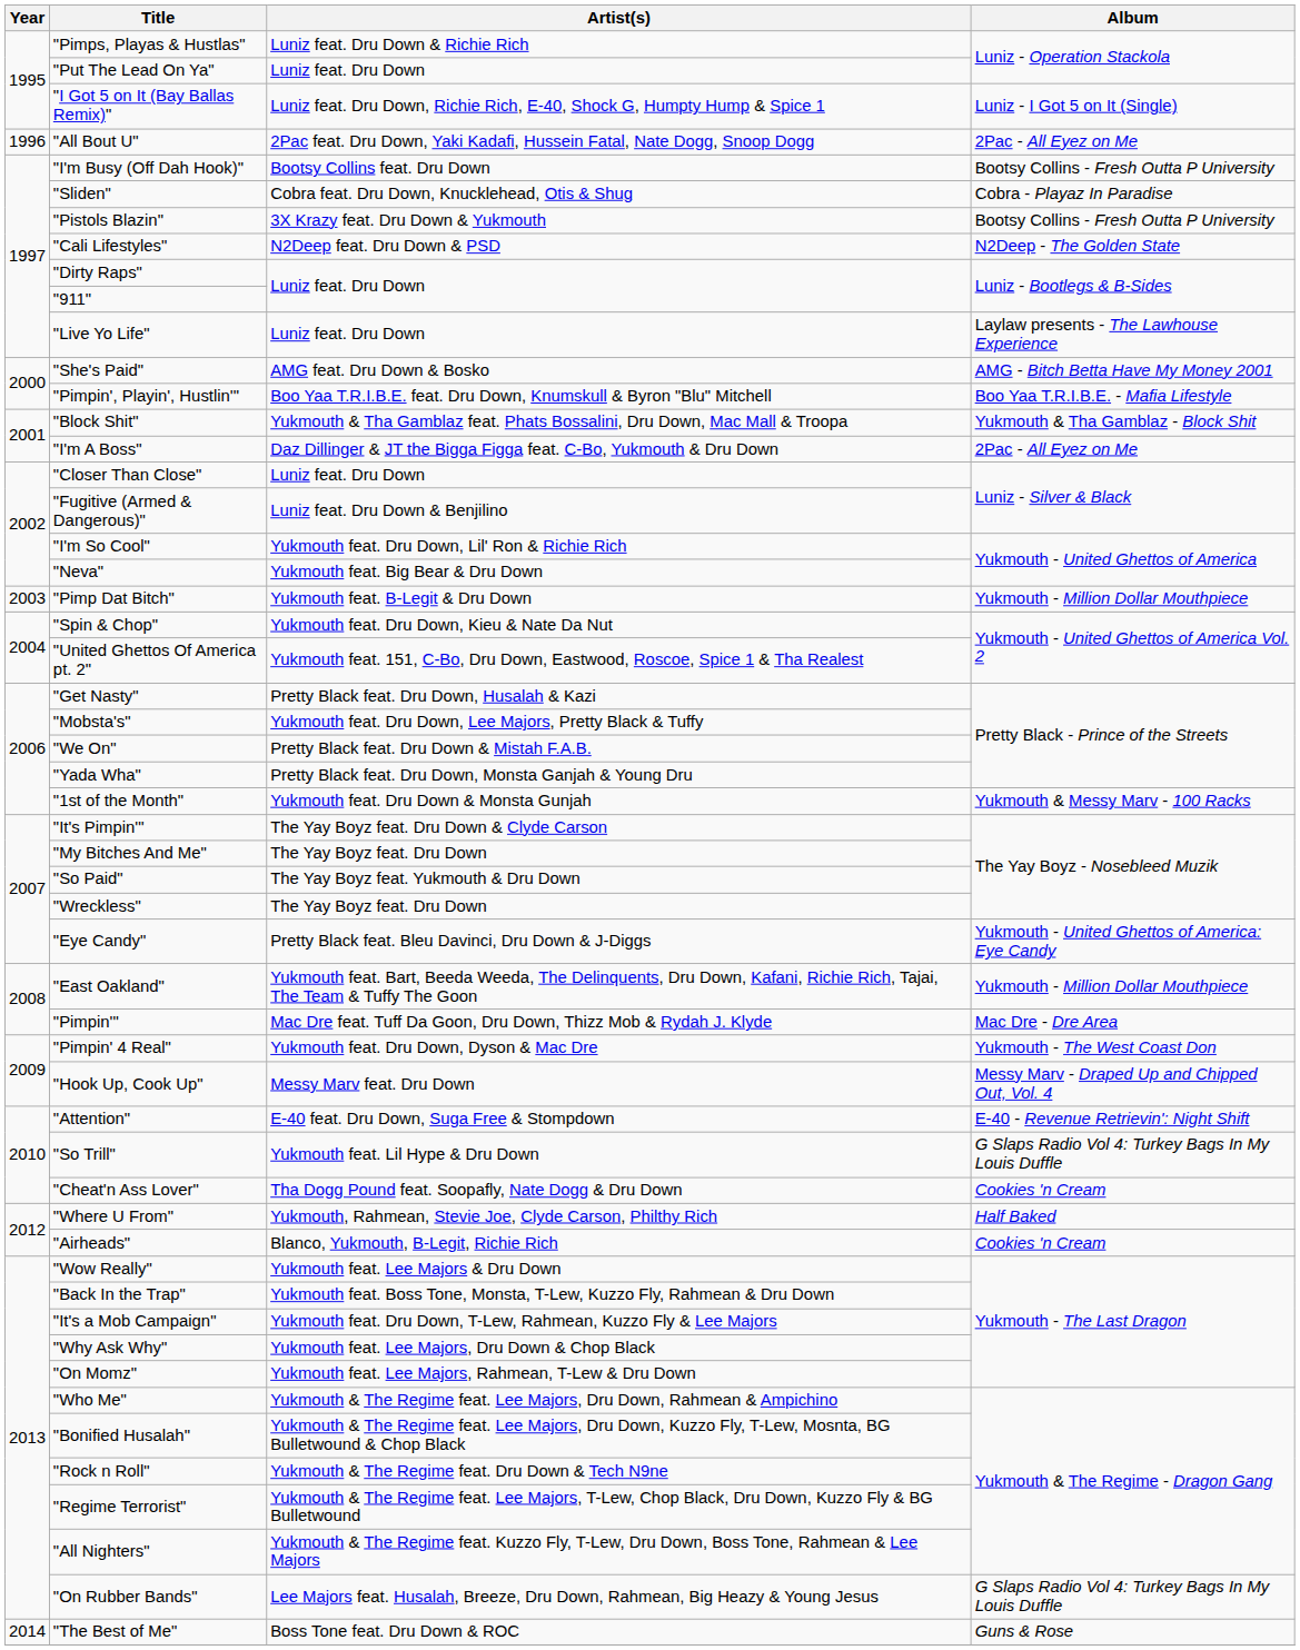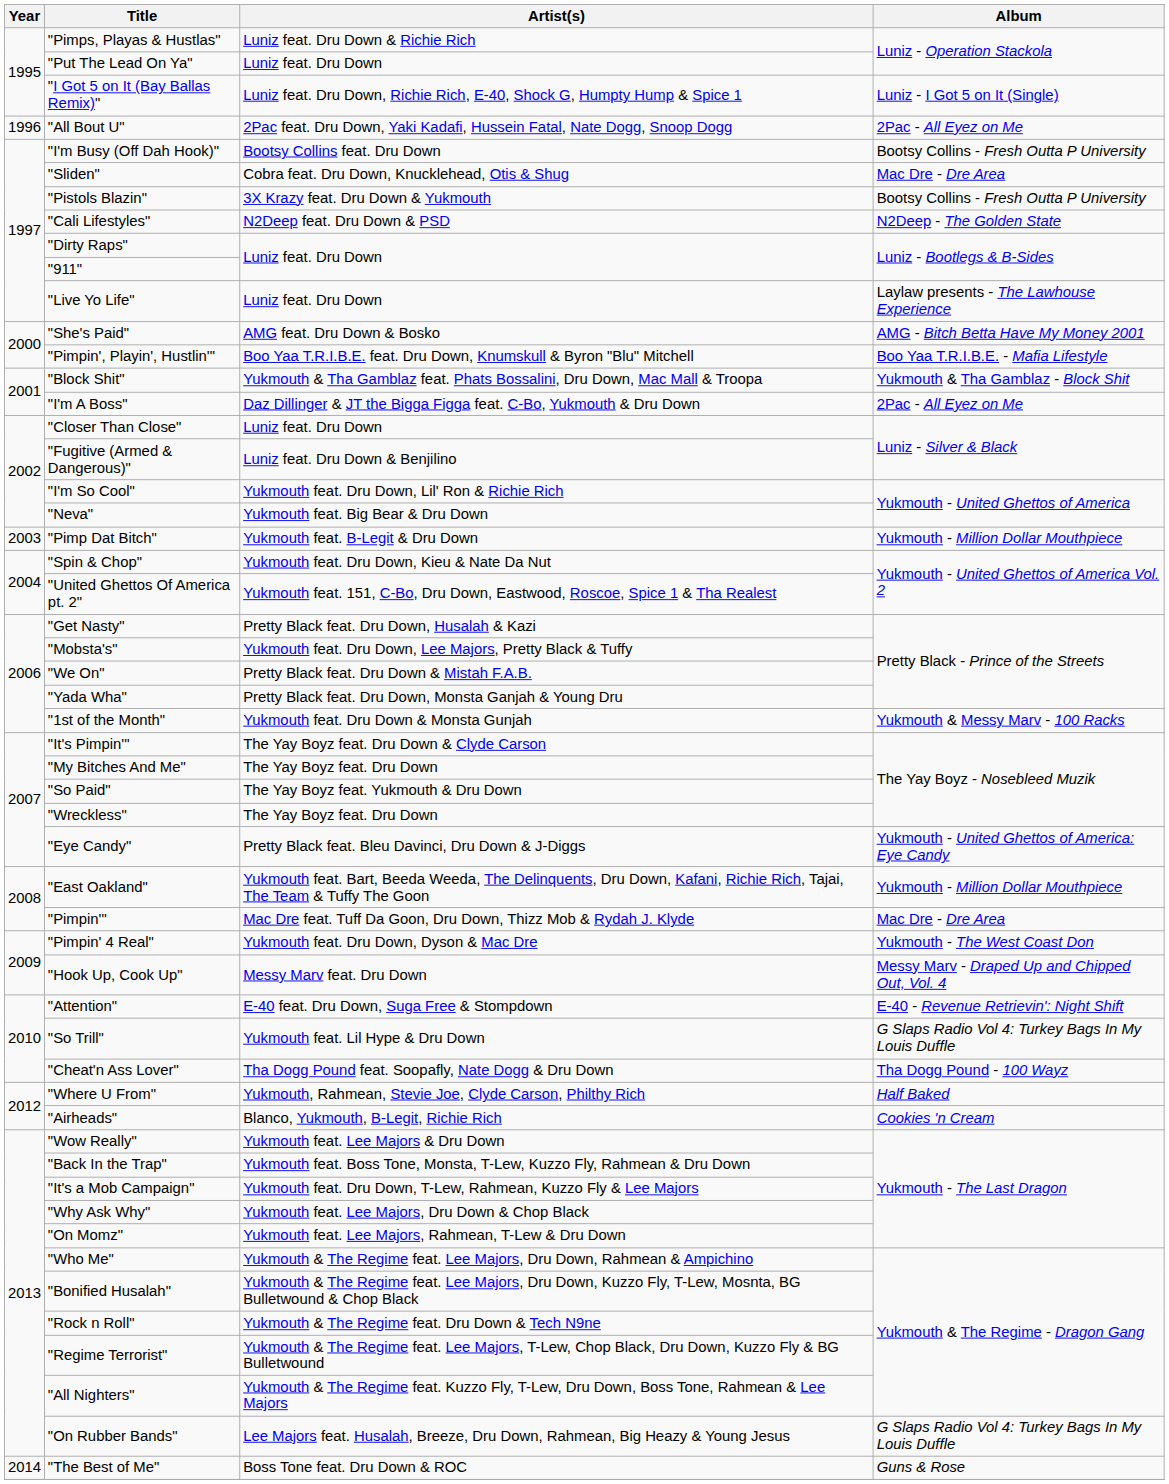 <table class="wikitable">
 <tr>
 <th>Year</th>
 <th>Title</th>
 <th>Artist(s)</th>
 <th>Album</th>
 </tr>
 <tr>
 <td rowspan="3">1995</td>
 <td>"Pimps, Playas & Hustlas"</td>
 <td><a href='#'>Luniz</a> feat. Dru Down & <a href='#'>Richie Rich</a></td>
 <td rowspan="2"><a href='#'>Luniz</a> - <em><a href='#'>Operation Stackola</a></em></td>
 </tr>
 <tr>
 <td>"Put The Lead On Ya"</td>
 <td><a href='#'>Luniz</a> feat. Dru Down</td>
 </tr>
 <tr>
 <td>"<a href='#'>I Got 5 on It (Bay Ballas Remix)</a>"</td>
 <td><a href='#'>Luniz</a> feat. Dru Down, <a href='#'>Richie Rich</a>, <a href='#'>E-40</a>, <a href='#'>Shock G</a>, <a href='#'>Humpty Hump</a> & <a href='#'>Spice 1</a></td>
 <td><a href='#'>Luniz</a> - <a href='#'>I Got 5 on It (Single)</a></td>
 </tr>
 <tr>
 <td>1996</td>
 <td>"All Bout U"</td>
 <td><a href='#'>2Pac</a> feat. Dru Down, <a href='#'>Yaki Kadafi</a>, <a href='#'>Hussein Fatal</a>, <a href='#'>Nate Dogg</a>, <a href='#'>Snoop Dogg</a></td>
 <td><a href='#'>2Pac</a> - <em><a href='#'>All Eyez on Me</a></em></td>
 </tr>
 <tr>
 <td rowspan="7">1997</td>
 <td>"I'm Busy (Off Dah Hook)"</td>
 <td><a href='#'>Bootsy Collins</a> feat. Dru Down</td>
 <td>Bootsy Collins - <em>Fresh Outta P University</em></td>
 </tr>
 <tr>
 <td>"Sliden"</td>
 <td>Cobra feat. Dru Down, Knucklehead, <a href='#'>Otis & Shug</a></td>
-<td>Cobra - <em>Playaz In Paradise</em></td>
+<td><a href='#'>Mac Dre</a> - <em><a href='#'>Dre Area</a></em></td>
 </tr>
 <tr>
 <td>"Pistols Blazin"</td>
 <td><a href='#'>3X Krazy</a> feat. Dru Down & <a href='#'>Yukmouth</a></td>
 <td>Bootsy Collins - <em>Fresh Outta P University</em></td>
 </tr>
 <tr>
 <td>"Cali Lifestyles"</td>
 <td><a href='#'>N2Deep</a> feat. Dru Down & <a href='#'>PSD</a></td>
 <td><a href='#'>N2Deep</a> - <em><a href='#'>The Golden State</a></em></td>
 </tr>
 <tr>
 <td>"Dirty Raps"</td>
 <td rowspan="2"><a href='#'>Luniz</a> feat. Dru Down</td>
 <td rowspan="2"><a href='#'>Luniz</a> - <em><a href='#'>Bootlegs & B-Sides</a></em></td>
 </tr>
 <tr>
 <td>"911"</td>
 </tr>
 <tr>
 <td>"Live Yo Life"</td>
 <td><a href='#'>Luniz</a> feat. Dru Down</td>
 <td>Laylaw presents - <em><a href='#'>The Lawhouse Experience</a></em></td>
 </tr>
 <tr>
 <td rowspan="2">2000</td>
 <td>"She's Paid"</td>
 <td><a href='#'>AMG</a> feat. Dru Down & Bosko</td>
 <td><a href='#'>AMG</a> - <em><a href='#'>Bitch Betta Have My Money 2001</a></em></td>
 </tr>
 <tr>
 <td>"Pimpin', Playin', Hustlin'"</td>
 <td><a href='#'>Boo Yaa T.R.I.B.E.</a> feat. Dru Down, <a href='#'>Knumskull</a> & Byron "Blu" Mitchell</td>
 <td><a href='#'>Boo Yaa T.R.I.B.E.</a> - <em><a href='#'>Mafia Lifestyle</a></em></td>
 </tr>
 <tr>
 <td rowspan="2">2001</td>
 <td>"Block Shit"</td>
 <td><a href='#'>Yukmouth</a> & <a href='#'>Tha Gamblaz</a> feat. <a href='#'>Phats Bossalini</a>, Dru Down, <a href='#'>Mac Mall</a> & Troopa</td>
 <td><a href='#'>Yukmouth</a> & <a href='#'>Tha Gamblaz</a> - <em><a href='#'>Block Shit</a></em></td>
 </tr>
 <tr>
 <td>"I'm A Boss"</td>
 <td><a href='#'>Daz Dillinger</a> & <a href='#'>JT the Bigga Figga</a> feat. <a href='#'>C-Bo</a>, <a href='#'>Yukmouth</a> & Dru Down</td>
 <td><a href='#'>2Pac</a> - <em><a href='#'>All Eyez on Me</a></em></td>
 </tr>
 <tr>
 <td rowspan="4">2002</td>
 <td>"Closer Than Close"</td>
 <td><a href='#'>Luniz</a> feat. Dru Down</td>
 <td rowspan="2"><a href='#'>Luniz</a> - <em><a href='#'>Silver & Black</a></em></td>
 </tr>
 <tr>
 <td>"Fugitive (Armed & Dangerous)"</td>
 <td><a href='#'>Luniz</a> feat. Dru Down & Benjilino</td>
 </tr>
 <tr>
 <td>"I'm So Cool"</td>
 <td><a href='#'>Yukmouth</a> feat. Dru Down, Lil' Ron & <a href='#'>Richie Rich</a></td>
 <td rowspan="2"><a href='#'>Yukmouth</a> - <em><a href='#'>United Ghettos of America</a></em></td>
 </tr>
 <tr>
 <td>"Neva"</td>
 <td><a href='#'>Yukmouth</a> feat. Big Bear & Dru Down</td>
 </tr>
 <tr>
 <td>2003</td>
 <td>"Pimp Dat Bitch"</td>
 <td><a href='#'>Yukmouth</a> feat. <a href='#'>B-Legit</a> & Dru Down</td>
 <td><a href='#'>Yukmouth</a> - <em><a href='#'>Million Dollar Mouthpiece</a></em></td>
 </tr>
 <tr>
 <td rowspan="2">2004</td>
 <td>"Spin & Chop"</td>
 <td><a href='#'>Yukmouth</a> feat. Dru Down, Kieu & Nate Da Nut</td>
 <td rowspan="2"><a href='#'>Yukmouth</a> - <em><a href='#'>United Ghettos of America Vol. 2</a></em></td>
 </tr>
 <tr>
 <td>"United Ghettos Of America pt. 2"</td>
 <td rowspan=""><a href='#'>Yukmouth</a> feat. 151, <a href='#'>C-Bo</a>, Dru Down, Eastwood, <a href='#'>Roscoe</a>, <a href='#'>Spice 1</a> & <a href='#'>Tha Realest</a></td>
 </tr>
 <tr>
 <td rowspan="5">2006</td>
 <td>"Get Nasty"</td>
 <td>Pretty Black feat. Dru Down, <a href='#'>Husalah</a> & Kazi</td>
 <td rowspan="4">Pretty Black - <em>Prince of the Streets</em></td>
 </tr>
 <tr>
 <td>"Mobsta's"</td>
 <td><a href='#'>Yukmouth</a> feat. Dru Down, <a href='#'>Lee Majors</a>, Pretty Black & Tuffy</td>
 </tr>
 <tr>
 <td>"We On"</td>
 <td>Pretty Black feat. Dru Down & <a href='#'>Mistah F.A.B.</a></td>
 </tr>
 <tr>
 <td>"Yada Wha"</td>
 <td>Pretty Black feat. Dru Down, Monsta Ganjah & Young Dru</td>
 </tr>
 <tr>
 <td>"1st of the Month"</td>
 <td><a href='#'>Yukmouth</a> feat. Dru Down & Monsta Gunjah</td>
 <td><a href='#'>Yukmouth</a> & <a href='#'>Messy Marv</a> - <em><a href='#'>100 Racks</a></em></td>
 </tr>
 <tr>
 <td rowspan="5">2007</td>
 <td>"It's Pimpin'"</td>
 <td>The Yay Boyz feat. Dru Down & <a href='#'>Clyde Carson</a></td>
 <td rowspan="4">The Yay Boyz - <em>Nosebleed Muzik</em></td>
 </tr>
 <tr>
 <td>"My Bitches And Me"</td>
 <td>The Yay Boyz feat. Dru Down</td>
 </tr>
 <tr>
 <td>"So Paid"</td>
 <td>The Yay Boyz feat. Yukmouth & Dru Down</td>
 </tr>
 <tr>
 <td>"Wreckless"</td>
 <td>The Yay Boyz feat. Dru Down</td>
 </tr>
 <tr>
 <td>"Eye Candy"</td>
 <td>Pretty Black feat. Bleu Davinci, Dru Down & J-Diggs</td>
 <td><a href='#'>Yukmouth</a> - <em><a href='#'>United Ghettos of America: Eye Candy</a></em></td>
 </tr>
 <tr>
 <td rowspan="2">2008</td>
 <td>"East Oakland"</td>
 <td><a href='#'>Yukmouth</a> feat. Bart, Beeda Weeda, <a href='#'>The Delinquents</a>, Dru Down, <a href='#'>Kafani</a>, <a href='#'>Richie Rich</a>, Tajai, <a href='#'>The Team</a> & Tuffy The Goon</td>
 <td><a href='#'>Yukmouth</a> - <em><a href='#'>Million Dollar Mouthpiece</a></em></td>
 </tr>
 <tr>
 <td>"Pimpin'"</td>
 <td><a href='#'>Mac Dre</a> feat. Tuff Da Goon, Dru Down, Thizz Mob & <a href='#'>Rydah J. Klyde</a></td>
 <td><a href='#'>Mac Dre</a> - <em><a href='#'>Dre Area</a></em></td>
 </tr>
 <tr>
 <td rowspan="2">2009</td>
 <td>"Pimpin' 4 Real"</td>
 <td><a href='#'>Yukmouth</a> feat. Dru Down, Dyson & <a href='#'>Mac Dre</a></td>
 <td><a href='#'>Yukmouth</a> - <em><a href='#'>The West Coast Don</a></em></td>
 </tr>
 <tr>
 <td>"Hook Up, Cook Up"</td>
 <td><a href='#'>Messy Marv</a> feat. Dru Down</td>
 <td><a href='#'>Messy Marv</a> - <em><a href='#'>Draped Up and Chipped Out, Vol. 4</a></em></td>
 </tr>
 <tr>
 <td rowspan="3">2010</td>
 <td>"Attention"</td>
 <td><a href='#'>E-40</a> feat. Dru Down, <a href='#'>Suga Free</a> & Stompdown</td>
 <td><a href='#'>E-40</a> - <em><a href='#'>Revenue Retrievin': Night Shift</a></em></td>
 </tr>
 <tr>
 <td>"So Trill"</td>
 <td><a href='#'>Yukmouth</a> feat. Lil Hype & Dru Down</td>
 <td><em>G Slaps Radio Vol 4: Turkey Bags In My Louis Duffle</em></td>
 </tr>
 <tr>
 <td>"Cheat'n Ass Lover"</td>
 <td><a href='#'>Tha Dogg Pound</a> feat. Soopafly, <a href='#'>Nate Dogg</a> & Dru Down</td>
-<td><em><a href='#'>Cookies 'n Cream</a></em></td>
+<td><a href='#'>Tha Dogg Pound</a> - <em><a href='#'>100 Wayz</a></em></td>
 </tr>
 <tr>
 <td rowspan="2">2012</td>
 <td>"Where U From"</td>
 <td><a href='#'>Yukmouth</a>, Rahmean, <a href='#'>Stevie Joe</a>, <a href='#'>Clyde Carson</a>, <a href='#'>Philthy Rich</a></td>
 <td><em><a href='#'>Half Baked</a></em></td>
 </tr>
 <tr>
 <td>"Airheads"</td>
 <td>Blanco, <a href='#'>Yukmouth</a>, <a href='#'>B-Legit</a>, <a href='#'>Richie Rich</a></td>
 <td><em><a href='#'>Cookies 'n Cream</a></em></td>
 </tr>
 <tr>
 <td rowspan="11">2013</td>
 <td>"Wow Really"</td>
 <td><a href='#'>Yukmouth</a> feat. <a href='#'>Lee Majors</a> & Dru Down</td>
 <td rowspan="5"><a href='#'>Yukmouth</a> - <em><a href='#'>The Last Dragon</a></em></td>
 </tr>
 <tr>
 <td>"Back In the Trap"</td>
 <td><a href='#'>Yukmouth</a> feat. Boss Tone, Monsta, T-Lew, Kuzzo Fly, Rahmean & Dru Down</td>
 </tr>
 <tr>
 <td>"It's a Mob Campaign"</td>
 <td><a href='#'>Yukmouth</a> feat. Dru Down, T-Lew, Rahmean, Kuzzo Fly & <a href='#'>Lee Majors</a></td>
 </tr>
 <tr>
 <td>"Why Ask Why"</td>
 <td><a href='#'>Yukmouth</a> feat. <a href='#'>Lee Majors</a>, Dru Down & Chop Black</td>
 </tr>
 <tr>
 <td>"On Momz"</td>
 <td><a href='#'>Yukmouth</a> feat. <a href='#'>Lee Majors</a>, Rahmean, T-Lew & Dru Down</td>
 </tr>
 <tr>
 <td>"Who Me"</td>
 <td><a href='#'>Yukmouth</a> & <a href='#'>The Regime</a> feat. <a href='#'>Lee Majors</a>, Dru Down, Rahmean & <a href='#'>Ampichino</a></td>
 <td rowspan="5"><a href='#'>Yukmouth</a> & <a href='#'>The Regime</a> - <em><a href='#'>Dragon Gang</a></em></td>
 </tr>
 <tr>
 <td>"Bonified Husalah"</td>
 <td><a href='#'>Yukmouth</a> & <a href='#'>The Regime</a> feat. <a href='#'>Lee Majors</a>, Dru Down, Kuzzo Fly, T-Lew, Mosnta, BG Bulletwound & Chop Black</td>
 </tr>
 <tr>
 <td>"Rock n Roll"</td>
 <td><a href='#'>Yukmouth</a> & <a href='#'>The Regime</a> feat. Dru Down & <a href='#'>Tech N9ne</a></td>
 </tr>
 <tr>
 <td>"Regime Terrorist"</td>
 <td><a href='#'>Yukmouth</a> & <a href='#'>The Regime</a> feat. <a href='#'>Lee Majors</a>, T-Lew, Chop Black, Dru Down, Kuzzo Fly & BG Bulletwound</td>
 </tr>
 <tr>
 <td>"All Nighters"</td>
 <td><a href='#'>Yukmouth</a> & <a href='#'>The Regime</a> feat. Kuzzo Fly, T-Lew, Dru Down, Boss Tone, Rahmean & <a href='#'>Lee Majors</a></td>
 </tr>
 <tr>
 <td>"On Rubber Bands"</td>
 <td><a href='#'>Lee Majors</a> feat. <a href='#'>Husalah</a>, Breeze, Dru Down, Rahmean, Big Heazy & Young Jesus</td>
 <td><em>G Slaps Radio Vol 4: Turkey Bags In My Louis Duffle</em></td>
 </tr>
 <tr>
 <td>2014</td>
 <td>"The Best of Me"</td>
 <td>Boss Tone feat. Dru Down & ROC</td>
 <td><em>Guns & Rose</em></td>
 </tr>
 <tr>
 </tr>
 </table>
